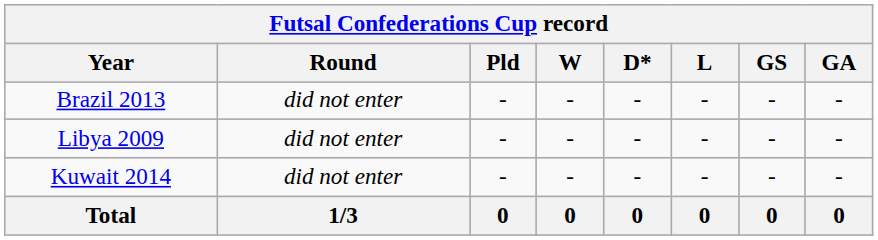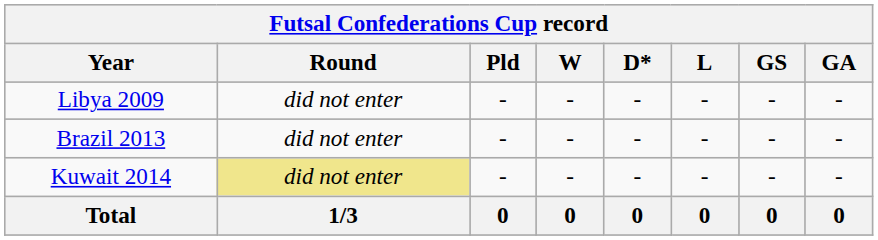 <table class="wikitable" style="text-align: center;font-size:90%;">
 <tr>
 <th colspan=8><a href='#'>Futsal Confederations Cup</a> record</th>
 </tr>
 <tr>
 <th width=125>Year</th>
 <th width=150>Round</th>
 <th width=35>Pld</th>
 <th width=35>W</th>
 <th width=35>D*</th>
 <th width=35>L</th>
 <th width=35>GS</th>
 <th width=35>GA</th>
 </tr>
 <tr>
+<td><a href='#'>Libya 2009</a></td>
+<td><em>did not enter</em></td>
+<td>-</td>
+<td>-</td>
+<td>-</td>
+<td>-</td>
+<td>-</td>
+<td>-</td>
+</tr>
+<tr>
 <td><a href='#'>Brazil 2013</a></td>
 <td><em>did not enter</em></td>
 <td>-</td>
 <td>-</td>
 <td>-</td>
 <td>-</td>
 <td>-</td>
 <td>-</td>
 </tr>
 <tr>
-<td><a href='#'>Libya 2009</a></td>
-<td><em>did not enter</em></td>
-<td>-</td>
-<td>-</td>
-<td>-</td>
-<td>-</td>
-<td>-</td>
-<td>-</td>
-</tr>
-<tr>
 <td><a href='#'>Kuwait 2014</a></td>
-<td><em>did not enter</em></td>
+<td style="background: khaki;"><em>did not enter</em></td>
 <td>-</td>
 <td>-</td>
 <td>-</td>
 <td>-</td>
 <td>-</td>
 <td>-</td>
 </tr>
 <tr>
 <th><strong>Total</strong></th>
 <th>1/3</th>
 <th>0</th>
 <th>0</th>
 <th>0</th>
 <th>0</th>
 <th>0</th>
 <th>0</th>
 </tr>
 </table>
